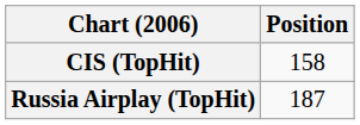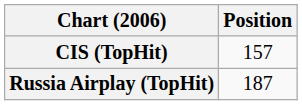 <table class="wikitable plainrowheaders" style="text-align:center">
 <tr>
 <th>Chart (2006)</th>
 <th>Position</th>
 </tr>
 <tr>
 <th scope="row">CIS (TopHit)</th>
-<td>158</td>
+<td>157</td>
 </tr>
 <tr>
 <th scope="row">Russia Airplay (TopHit)</th>
 <td>187</td>
 </tr>
 </table>
